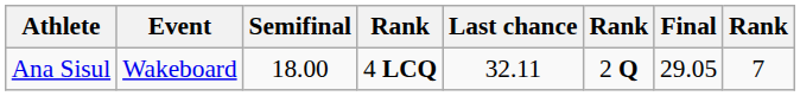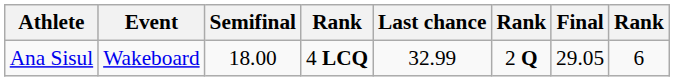 <table class="wikitable" style="font-size:90%">
 <tr>
 <th>Athlete</th>
 <th>Event</th>
 <th>Semifinal</th>
 <th>Rank</th>
 <th>Last chance</th>
 <th>Rank</th>
 <th>Final</th>
 <th>Rank</th>
 </tr>
 <tr align=center>
 <td align=left><a href='#'>Ana Sisul</a></td>
 <td align=left><a href='#'>Wakeboard</a></td>
 <td>18.00</td>
 <td>4 <strong>LCQ</strong></td>
-<td>32.11</td>
+<td>32.99</td>
 <td>2 <strong>Q</strong></td>
 <td>29.05</td>
-<td>7</td>
+<td>6</td>
 </tr>
 </table>
